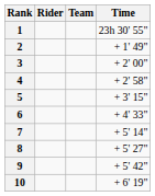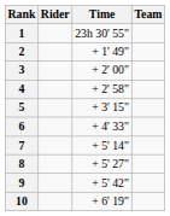 <table class="wikitable" style="margin-bottom:0;">
 <tr>
 <th scope="col">Rank</th>
 <th scope="col">Rider</th>
+<th scope="col">Time</th>
 <th scope="col">Team</th>
-<th scope="col">Time</th>
 </tr>
 <tr>
 <th scope="row">1</th>
 <td> </td>
+<td style="text-align:right;">23h 30' 55"</td>
 <td></td>
-<td style="text-align:right;">23h 30' 55"</td>
 </tr>
 <tr>
 <th scope="row">2</th>
 <td></td>
+<td style="text-align:right;">+ 1' 49"</td>
 <td></td>
-<td style="text-align:right;">+ 1' 49"</td>
 </tr>
 <tr>
 <th scope="row">3</th>
 <td></td>
+<td style="text-align:right;">+ 2' 00"</td>
 <td></td>
-<td style="text-align:right;">+ 2' 00"</td>
 </tr>
 <tr>
 <th scope="row">4</th>
 <td></td>
+<td style="text-align:right;">+ 2' 58"</td>
 <td></td>
-<td style="text-align:right;">+ 2' 58"</td>
 </tr>
 <tr>
 <th scope="row">5</th>
 <td></td>
+<td style="text-align:right;">+ 3' 15"</td>
 <td></td>
-<td style="text-align:right;">+ 3' 15"</td>
 </tr>
 <tr>
 <th scope="row">6</th>
 <td></td>
+<td style="text-align:right;">+ 4' 33"</td>
 <td></td>
-<td style="text-align:right;">+ 4' 33"</td>
 </tr>
 <tr>
 <th scope="row">7</th>
 <td> </td>
+<td style="text-align:right;">+ 5' 14"</td>
 <td></td>
-<td style="text-align:right;">+ 5' 14"</td>
 </tr>
 <tr>
 <th scope="row">8</th>
 <td></td>
+<td style="text-align:right;">+ 5' 27"</td>
 <td></td>
-<td style="text-align:right;">+ 5' 27"</td>
 </tr>
 <tr>
 <th scope="row">9</th>
 <td></td>
+<td style="text-align:right;">+ 5' 42"</td>
 <td></td>
-<td style="text-align:right;">+ 5' 42"</td>
 </tr>
 <tr>
 <th scope="row">10</th>
 <td></td>
+<td style="text-align:right;">+ 6' 19"</td>
 <td></td>
-<td style="text-align:right;">+ 6' 19"</td>
 </tr>
 </table>
